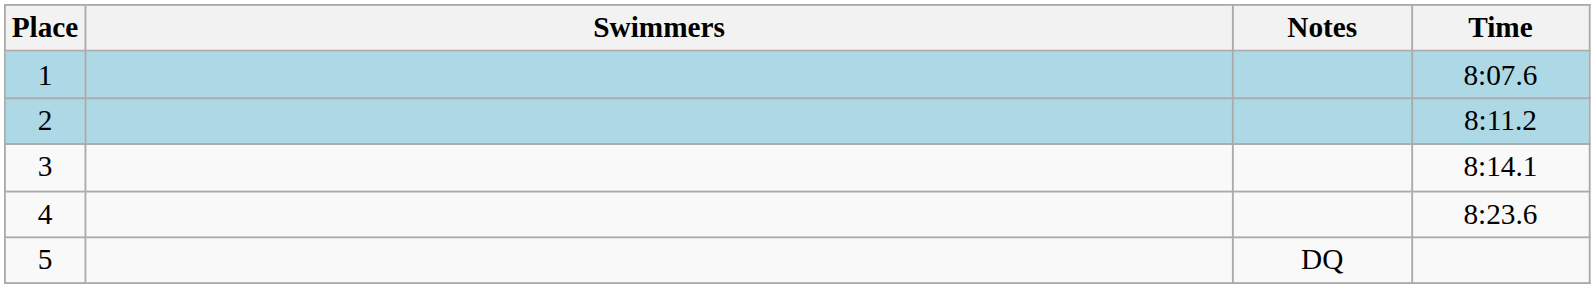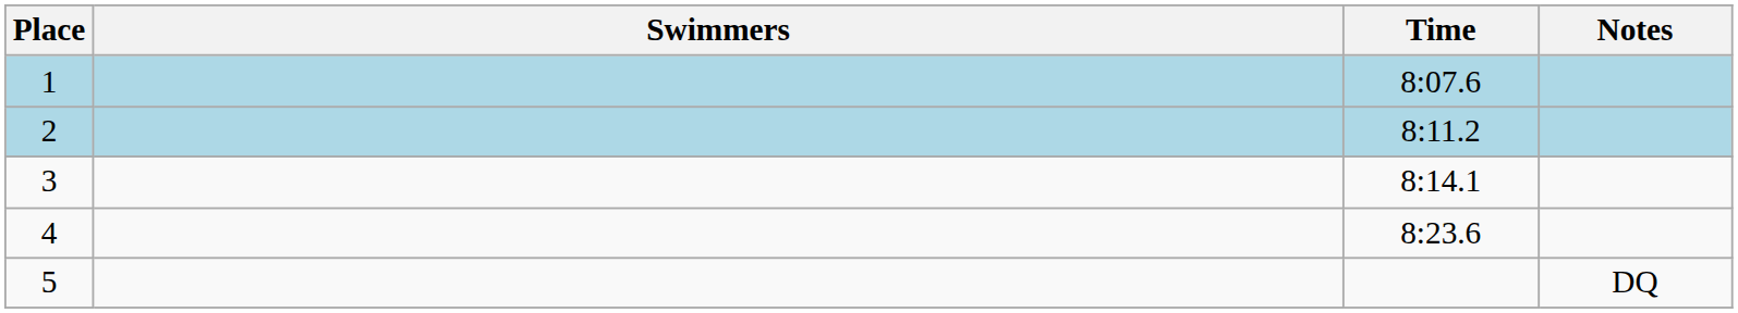 <table class=wikitable style="text-align:center">
 <tr>
 <th>Place</th>
 <th width=620>Swimmers</th>
+<th width=90>Time</th>
 <th width=90>Notes</th>
-<th width=90>Time</th>
 </tr>
 <tr bgcolor=lightblue>
 <td>1</td>
 <td align=left></td>
+<td>8:07.6</td>
 <td></td>
-<td>8:07.6</td>
 </tr>
 <tr bgcolor=lightblue>
 <td>2</td>
 <td align=left></td>
+<td>8:11.2</td>
 <td></td>
-<td>8:11.2</td>
 </tr>
 <tr>
 <td>3</td>
 <td align=left></td>
+<td>8:14.1</td>
 <td></td>
-<td>8:14.1</td>
 </tr>
 <tr>
 <td>4</td>
 <td align=left></td>
+<td>8:23.6</td>
 <td></td>
-<td>8:23.6</td>
 </tr>
 <tr>
 <td>5</td>
 <td align=left></td>
+<td></td>
 <td>DQ</td>
-<td></td>
 </tr>
 </table>
